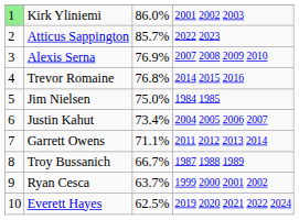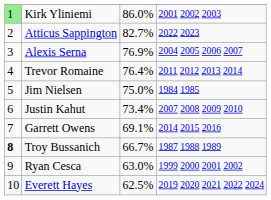 <table class="wikitable">
 <tr>
 </tr>
 <tr>
 <td style="background: lightgreen;">1</td>
 <td>Kirk Yliniemi</td>
 <td><abbr>86.0%</abbr></td>
 <td style="font-size:80%;"><a href='#'>2001</a> <a href='#'>2002</a> <a href='#'>2003</a></td>
 </tr>
 <tr>
 <td>2</td>
 <td><a href='#'>Atticus Sappington</a></td>
-<td><abbr>85.7%</abbr></td>
+<td><abbr>82.7%</abbr></td>
 <td style="font-size:80%;"><a href='#'>2022</a> <a href='#'>2023</a></td>
 </tr>
 <tr>
 <td>3</td>
 <td><a href='#'>Alexis Serna</a></td>
 <td><abbr>76.9%</abbr></td>
-<td style="font-size:80%;"><a href='#'>2007</a> <a href='#'>2008</a> <a href='#'>2009</a> <a href='#'>2010</a></td>
+<td style="font-size:80%;"><a href='#'>2004</a> <a href='#'>2005</a> <a href='#'>2006</a> <a href='#'>2007</a></td>
 </tr>
 <tr>
 <td>4</td>
 <td>Trevor Romaine</td>
-<td><abbr>76.8%</abbr></td>
-<td style="font-size:80%;"><a href='#'>2014</a> <a href='#'>2015</a> <a href='#'>2016</a></td>
+<td><abbr>76.4%</abbr></td>
+<td style="font-size:80%;"><a href='#'>2011</a> <a href='#'>2012</a> <a href='#'>2013</a> <a href='#'>2014</a></td>
 </tr>
 <tr>
 <td>5</td>
 <td>Jim Nielsen</td>
 <td><abbr>75.0%</abbr></td>
 <td style="font-size:80%;"><a href='#'>1984</a> <a href='#'>1985</a></td>
 </tr>
 <tr>
 <td>6</td>
 <td>Justin Kahut</td>
 <td><abbr>73.4%</abbr></td>
-<td style="font-size:80%;"><a href='#'>2004</a> <a href='#'>2005</a> <a href='#'>2006</a> <a href='#'>2007</a></td>
+<td style="font-size:80%;"><a href='#'>2007</a> <a href='#'>2008</a> <a href='#'>2009</a> <a href='#'>2010</a></td>
 </tr>
 <tr>
 <td>7</td>
 <td>Garrett Owens</td>
-<td><abbr>71.1%</abbr></td>
-<td style="font-size:80%;"><a href='#'>2011</a> <a href='#'>2012</a> <a href='#'>2013</a> <a href='#'>2014</a></td>
+<td><abbr>69.1%</abbr></td>
+<td style="font-size:80%;"><a href='#'>2014</a> <a href='#'>2015</a> <a href='#'>2016</a></td>
 </tr>
 <tr>
-<td>8</td>
+<td><strong>8</strong></td>
 <td>Troy Bussanich</td>
 <td><abbr>66.7%</abbr></td>
 <td style="font-size:80%;"><a href='#'>1987</a> <a href='#'>1988</a> <a href='#'>1989</a></td>
 </tr>
 <tr>
 <td>9</td>
 <td>Ryan Cesca</td>
-<td><abbr>63.7%</abbr></td>
+<td><abbr>63.0%</abbr></td>
 <td style="font-size:80%;"><a href='#'>1999</a> <a href='#'>2000</a> <a href='#'>2001</a> <a href='#'>2002</a></td>
 </tr>
 <tr>
 <td>10</td>
 <td><a href='#'>Everett Hayes</a></td>
 <td><abbr>62.5%</abbr></td>
 <td style="font-size:80%;"><a href='#'>2019</a> <a href='#'>2020</a> <a href='#'>2021</a> <a href='#'>2022</a> <a href='#'>2024</a><br></td>
 </tr>
 </table>
